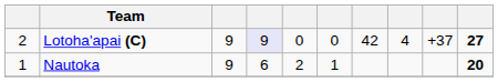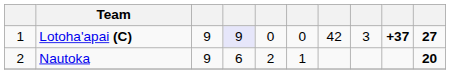 <table class="wikitable" style="text-align: center;">
 <tr>
 <th width=30></th>
 <th width=175>Team</th>
 <th width=30></th>
 <th width=30></th>
 <th width=30></th>
 <th width=30></th>
 <th width=30></th>
 <th width=30></th>
 <th width=30></th>
 <th width=30></th>
 </tr>
 <tr bc=#D0F0C0>
-<td>2</td>
+<td>1</td>
 <td align=left><a href='#'>Lotoha'apai</a> <strong>(C)</strong></td>
 <td>9</td>
 <td style="background: lavender;">9</td>
 <td>0</td>
 <td>0</td>
 <td>42</td>
-<td>4</td>
-<td>+37</td>
+<td>3</td>
+<td><strong>+37</strong></td>
 <td><strong>27</strong></td>
 </tr>
 <tr>
-<td>1</td>
+<td>2</td>
 <td align=left><a href='#'>Nautoka</a></td>
 <td>9</td>
 <td>6</td>
 <td>2</td>
 <td>1</td>
 <td></td>
 <td></td>
 <td></td>
 <td><strong>20</strong></td>
 </tr>
 <tr>
 </tr>
 </table>
